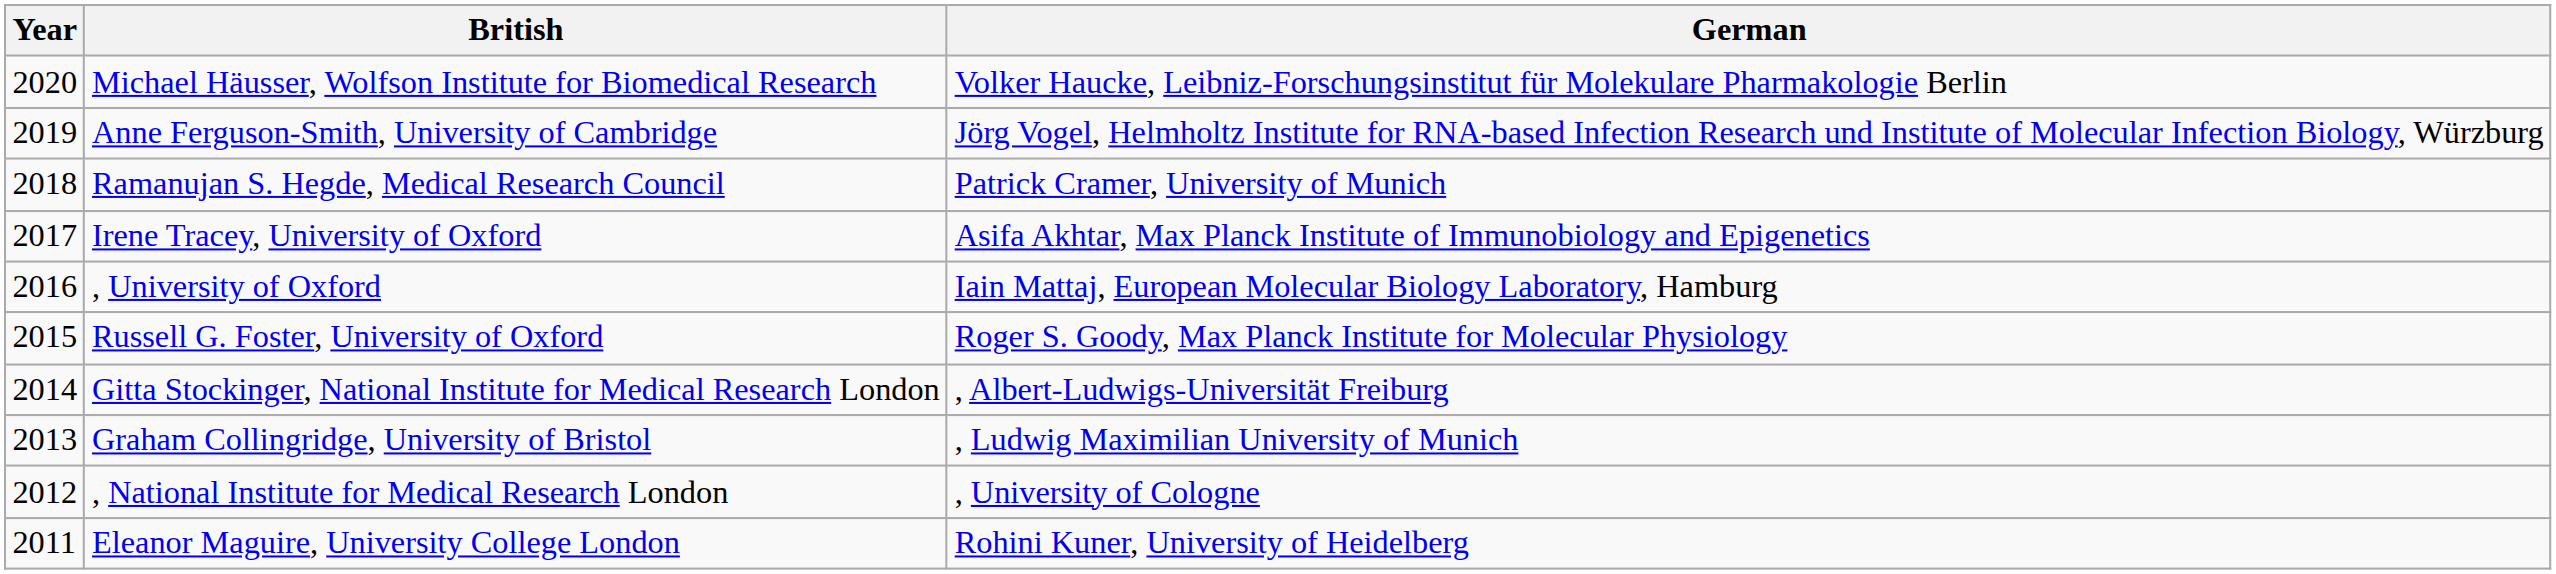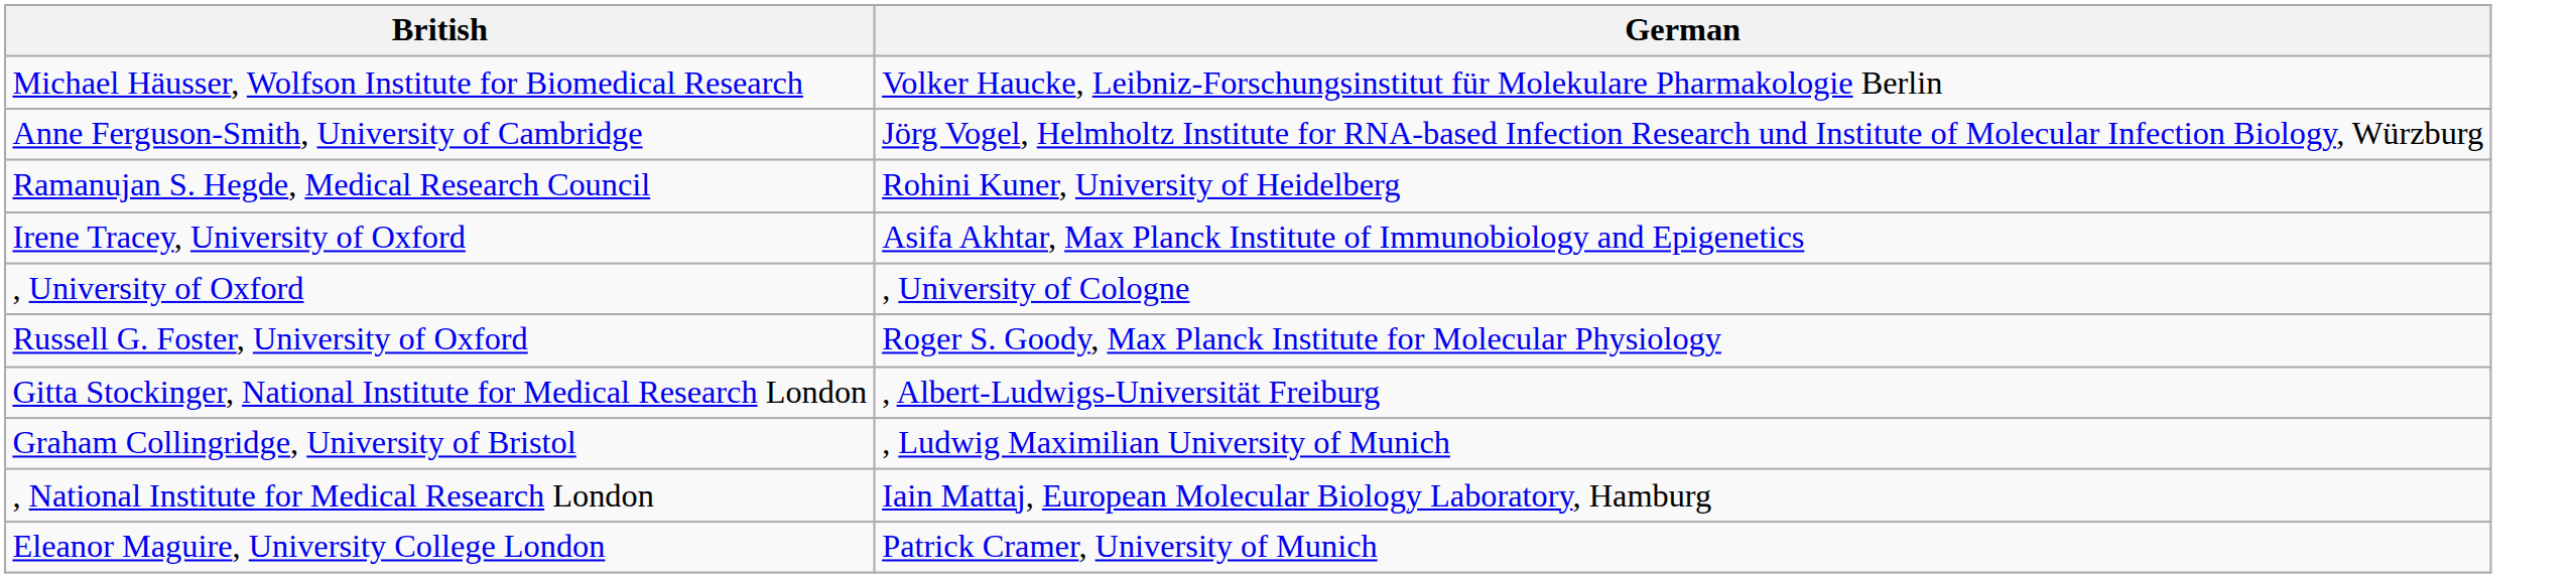 <table class="wikitable">
 <tr>
-<th>Year</th>
 <th>British</th>
 <th>German</th>
 </tr>
 <tr>
-<td>2020</td>
 <td><a href='#'>Michael Häusser</a>, <a href='#'>Wolfson Institute for Biomedical Research</a></td>
 <td><a href='#'>Volker Haucke</a>, <a href='#'>Leibniz-Forschungsinstitut für Molekulare Pharmakologie</a> Berlin</td>
 </tr>
 <tr>
-<td>2019</td>
 <td><a href='#'>Anne Ferguson-Smith</a>, <a href='#'>University of Cambridge</a></td>
 <td><a href='#'>Jörg Vogel</a>, <a href='#'>Helmholtz Institute for RNA-based Infection Research und Institute of Molecular Infection Biology</a>, Würzburg</td>
 </tr>
 <tr>
-<td>2018</td>
 <td><a href='#'>Ramanujan S. Hegde</a>, <a href='#'>Medical Research Council</a></td>
-<td><a href='#'>Patrick Cramer</a>, <a href='#'>University of Munich</a></td>
+<td><a href='#'>Rohini Kuner</a>, <a href='#'>University of Heidelberg</a></td>
 </tr>
 <tr>
-<td>2017</td>
 <td><a href='#'>Irene Tracey</a>, <a href='#'>University of Oxford</a></td>
 <td><a href='#'>Asifa Akhtar</a>, <a href='#'>Max Planck Institute of Immunobiology and Epigenetics</a></td>
 </tr>
 <tr>
-<td>2016</td>
 <td>, <a href='#'>University of Oxford</a></td>
-<td><a href='#'>Iain Mattaj</a>, <a href='#'>European Molecular Biology Laboratory</a>, Hamburg</td>
+<td>, <a href='#'>University of Cologne</a></td>
 </tr>
 <tr>
-<td>2015</td>
 <td><a href='#'>Russell G. Foster</a>, <a href='#'>University of Oxford</a></td>
 <td><a href='#'>Roger S. Goody</a>, <a href='#'>Max Planck Institute for Molecular Physiology</a></td>
 </tr>
 <tr>
-<td>2014</td>
 <td><a href='#'>Gitta Stockinger</a>, <a href='#'>National Institute for Medical Research</a> London</td>
 <td>, <a href='#'>Albert-Ludwigs-Universität Freiburg</a></td>
 </tr>
 <tr>
-<td>2013</td>
 <td><a href='#'>Graham Collingridge</a>, <a href='#'>University of Bristol</a></td>
 <td>, <a href='#'>Ludwig Maximilian University of Munich</a></td>
 </tr>
 <tr>
-<td>2012</td>
 <td>, <a href='#'>National Institute for Medical Research</a> London</td>
-<td>, <a href='#'>University of Cologne</a></td>
+<td><a href='#'>Iain Mattaj</a>, <a href='#'>European Molecular Biology Laboratory</a>, Hamburg</td>
 </tr>
 <tr>
-<td>2011</td>
 <td><a href='#'>Eleanor Maguire</a>, <a href='#'>University College London</a></td>
-<td><a href='#'>Rohini Kuner</a>, <a href='#'>University of Heidelberg</a></td>
+<td><a href='#'>Patrick Cramer</a>, <a href='#'>University of Munich</a></td>
 </tr>
 </table>
